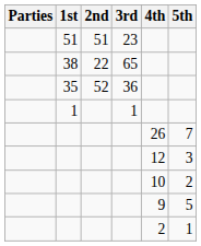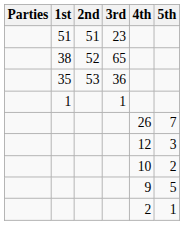 <table class="wikitable" style="text-align:right;">
 <tr>
 <th style="text-align:left;">Parties</th>
 <th>1st</th>
 <th>2nd</th>
 <th>3rd</th>
 <th>4th</th>
 <th>5th</th>
 </tr>
 <tr>
 <td style="text-align:left;"></td>
 <td>51</td>
 <td>51</td>
 <td>23</td>
 <td></td>
 <td></td>
 </tr>
 <tr>
 <td style="text-align:left;"></td>
 <td>38</td>
-<td>22</td>
+<td>52</td>
 <td>65</td>
 <td></td>
 <td></td>
 </tr>
 <tr>
 <td style="text-align:left;"></td>
 <td>35</td>
-<td>52</td>
+<td>53</td>
 <td>36</td>
 <td></td>
 <td></td>
 </tr>
 <tr>
 <td style="text-align:left;"></td>
 <td>1</td>
 <td></td>
 <td>1</td>
 <td></td>
 <td></td>
 </tr>
 <tr>
 <td style="text-align:left;"></td>
 <td></td>
 <td></td>
 <td></td>
 <td>26</td>
 <td>7</td>
 </tr>
 <tr>
 <td style="text-align:left;"></td>
 <td></td>
 <td></td>
 <td></td>
 <td>12</td>
 <td>3</td>
 </tr>
 <tr>
 <td style="text-align:left;"></td>
 <td></td>
 <td></td>
 <td></td>
 <td>10</td>
 <td>2</td>
 </tr>
 <tr>
 <td style="text-align:left;"></td>
 <td></td>
 <td></td>
 <td></td>
 <td>9</td>
 <td>5</td>
 </tr>
 <tr>
 <td style="text-align:left;"></td>
 <td></td>
 <td></td>
 <td></td>
 <td>2</td>
 <td>1</td>
 </tr>
 </table>
